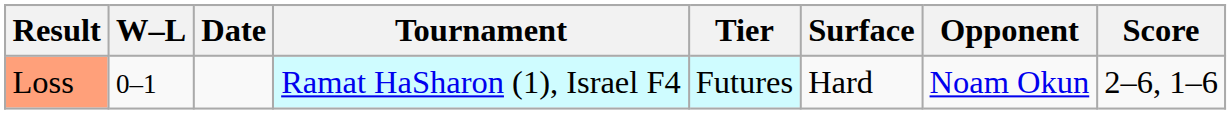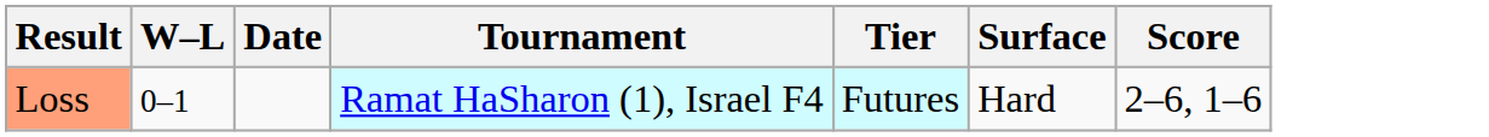 <table class="sortable wikitable">
 <tr>
 <th>Result</th>
 <th class="unsortable">W–L</th>
 <th>Date</th>
 <th>Tournament</th>
 <th>Tier</th>
 <th>Surface</th>
-<th>Opponent</th>
 <th class="unsortable">Score</th>
 </tr>
 <tr>
 <td style="background:#ffa07a;">Loss</td>
 <td><small>0–1</small></td>
 <td></td>
 <td style="background:#cffcff;"><a href='#'>Ramat HaSharon</a> (1), Israel F4</td>
 <td style="background:#cffcff;">Futures</td>
 <td>Hard</td>
-<td> <a href='#'>Noam Okun</a></td>
 <td>2–6, 1–6</td>
 </tr>
 </table>
